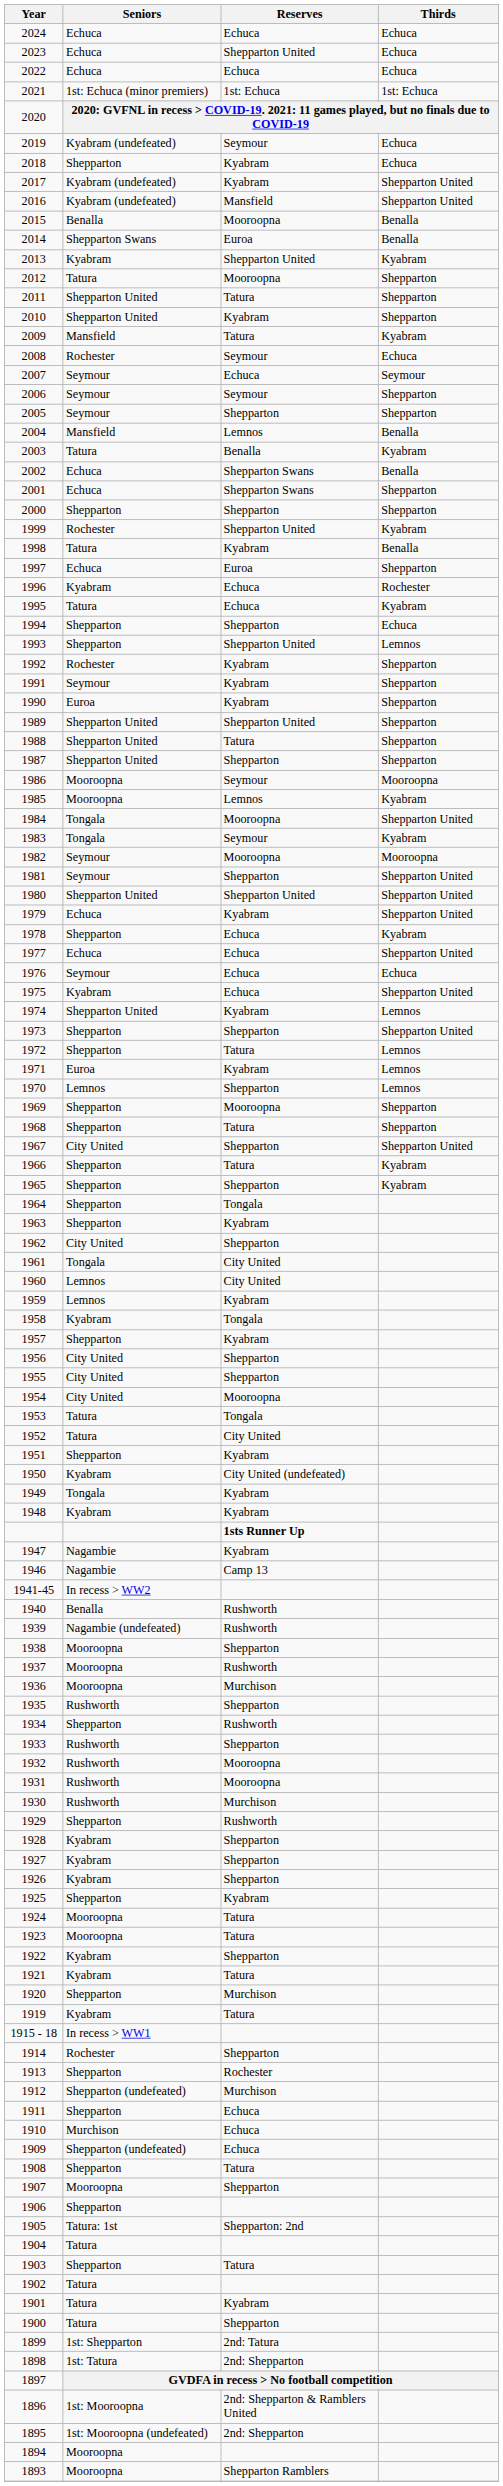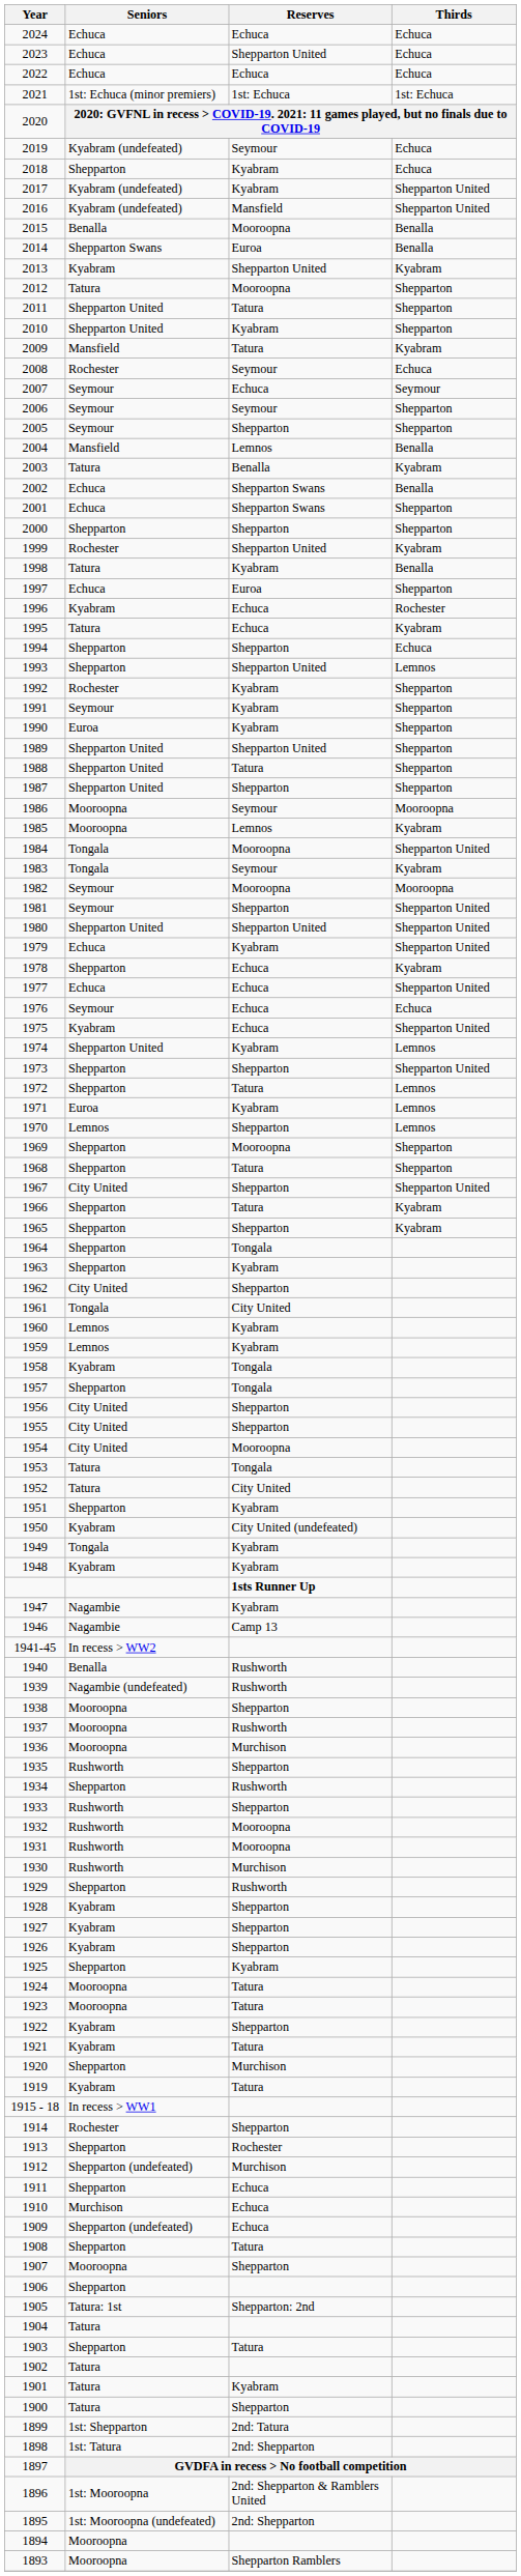 <table class="wikitable">
 <tr>
 <th width="70">Year</th>
 <th width="200">Seniors</th>
 <th width="200">Reserves</th>
 <th width="150">Thirds</th>
 </tr>
 <tr>
 <td align=center>2024</td>
 <td>Echuca</td>
 <td>Echuca</td>
 <td>Echuca</td>
 </tr>
 <tr>
 <td align=center>2023</td>
 <td>Echuca</td>
 <td>Shepparton United</td>
 <td>Echuca</td>
 </tr>
 <tr>
 <td align=center>2022</td>
 <td>Echuca</td>
 <td>Echuca</td>
 <td>Echuca</td>
 </tr>
 <tr>
 <td align=center>2021</td>
 <td>1st: Echuca (minor premiers)</td>
 <td>1st: Echuca</td>
 <td>1st: Echuca</td>
 </tr>
 <tr>
 <td align=center>2020</td>
 <th colspan="3">2020: GVFNL in recess > <a href='#'>COVID-19</a>. 2021: 11 games played, but no finals due to <a href='#'>COVID-19</a></th>
 </tr>
 <tr>
 <td align=center>2019</td>
 <td>Kyabram (undefeated)</td>
 <td>Seymour</td>
 <td>Echuca</td>
 </tr>
 <tr>
 <td align=center>2018</td>
 <td>Shepparton</td>
 <td>Kyabram</td>
 <td>Echuca</td>
 </tr>
 <tr>
 <td align=center>2017</td>
 <td>Kyabram (undefeated)</td>
 <td>Kyabram</td>
 <td>Shepparton United</td>
 </tr>
 <tr>
 <td align="center">2016</td>
 <td>Kyabram (undefeated)</td>
 <td>Mansfield</td>
 <td>Shepparton United</td>
 </tr>
 <tr>
 <td align="center">2015</td>
 <td>Benalla</td>
 <td>Mooroopna</td>
 <td>Benalla</td>
 </tr>
 <tr>
 <td align="center">2014</td>
 <td>Shepparton Swans</td>
 <td>Euroa</td>
 <td>Benalla</td>
 </tr>
 <tr>
 <td align="center">2013</td>
 <td>Kyabram</td>
 <td>Shepparton United</td>
 <td>Kyabram</td>
 </tr>
 <tr>
 <td align="center">2012</td>
 <td>Tatura</td>
 <td>Mooroopna</td>
 <td>Shepparton</td>
 </tr>
 <tr>
 <td align="center">2011</td>
 <td>Shepparton United</td>
 <td>Tatura</td>
 <td>Shepparton</td>
 </tr>
 <tr>
 <td align="center">2010</td>
 <td>Shepparton United</td>
 <td>Kyabram</td>
 <td>Shepparton</td>
 </tr>
 <tr>
 <td align="center">2009</td>
 <td>Mansfield</td>
 <td>Tatura</td>
 <td>Kyabram</td>
 </tr>
 <tr>
 <td align="center">2008</td>
 <td>Rochester</td>
 <td>Seymour</td>
 <td>Echuca</td>
 </tr>
 <tr>
 <td align="center">2007</td>
 <td>Seymour</td>
 <td>Echuca</td>
 <td>Seymour</td>
 </tr>
 <tr>
 <td align="center">2006</td>
 <td>Seymour</td>
 <td>Seymour</td>
 <td>Shepparton</td>
 </tr>
 <tr>
 <td align="center">2005</td>
 <td>Seymour</td>
 <td>Shepparton</td>
 <td>Shepparton</td>
 </tr>
 <tr>
 <td align="center">2004</td>
 <td>Mansfield</td>
 <td>Lemnos</td>
 <td>Benalla</td>
 </tr>
 <tr>
 <td align="center">2003</td>
 <td>Tatura</td>
 <td>Benalla</td>
 <td>Kyabram</td>
 </tr>
 <tr>
 <td align="center">2002</td>
 <td>Echuca</td>
 <td>Shepparton Swans</td>
 <td>Benalla</td>
 </tr>
 <tr>
 <td align="center">2001</td>
 <td>Echuca</td>
 <td>Shepparton Swans</td>
 <td>Shepparton</td>
 </tr>
 <tr>
 <td align="center">2000</td>
 <td>Shepparton</td>
 <td>Shepparton</td>
 <td>Shepparton</td>
 </tr>
 <tr>
 <td align="center">1999</td>
 <td>Rochester</td>
 <td>Shepparton United</td>
 <td>Kyabram</td>
 </tr>
 <tr>
 <td align="center">1998</td>
 <td>Tatura</td>
 <td>Kyabram</td>
 <td>Benalla</td>
 </tr>
 <tr>
 <td align="center">1997</td>
 <td>Echuca</td>
 <td>Euroa</td>
 <td>Shepparton</td>
 </tr>
 <tr>
 <td align="center">1996</td>
 <td>Kyabram</td>
 <td>Echuca</td>
 <td>Rochester</td>
 </tr>
 <tr>
 <td align="center">1995</td>
 <td>Tatura</td>
 <td>Echuca</td>
 <td>Kyabram</td>
 </tr>
 <tr>
 <td align="center">1994</td>
 <td>Shepparton</td>
 <td>Shepparton</td>
 <td>Echuca</td>
 </tr>
 <tr>
 <td align="center">1993</td>
 <td>Shepparton</td>
 <td>Shepparton United</td>
 <td>Lemnos</td>
 </tr>
 <tr>
 <td align="center">1992</td>
 <td>Rochester</td>
 <td>Kyabram</td>
 <td>Shepparton</td>
 </tr>
 <tr>
 <td align="center">1991</td>
 <td>Seymour</td>
 <td>Kyabram</td>
 <td>Shepparton</td>
 </tr>
 <tr>
 <td align="center">1990</td>
 <td>Euroa</td>
 <td>Kyabram</td>
 <td>Shepparton</td>
 </tr>
 <tr>
 <td align="center">1989</td>
 <td>Shepparton United</td>
 <td>Shepparton United</td>
 <td>Shepparton</td>
 </tr>
 <tr>
 <td align="center">1988</td>
 <td>Shepparton United</td>
 <td>Tatura</td>
 <td>Shepparton</td>
 </tr>
 <tr>
 <td align="center">1987</td>
 <td>Shepparton United</td>
 <td>Shepparton</td>
 <td>Shepparton</td>
 </tr>
 <tr>
 <td align="center">1986</td>
 <td>Mooroopna</td>
 <td>Seymour</td>
 <td>Mooroopna</td>
 </tr>
 <tr>
 <td align="center">1985</td>
 <td>Mooroopna</td>
 <td>Lemnos</td>
 <td>Kyabram</td>
 </tr>
 <tr>
 <td align="center">1984</td>
 <td>Tongala</td>
 <td>Mooroopna</td>
 <td>Shepparton United</td>
 </tr>
 <tr>
 <td align="center">1983</td>
 <td>Tongala</td>
 <td>Seymour</td>
 <td>Kyabram</td>
 </tr>
 <tr>
 <td align="center">1982</td>
 <td>Seymour</td>
 <td>Mooroopna</td>
 <td>Mooroopna</td>
 </tr>
 <tr>
 <td align="center">1981</td>
 <td>Seymour</td>
 <td>Shepparton</td>
 <td>Shepparton United</td>
 </tr>
 <tr>
 <td align="center">1980</td>
 <td>Shepparton United</td>
 <td>Shepparton United</td>
 <td>Shepparton United</td>
 </tr>
 <tr>
 <td align="center">1979</td>
 <td>Echuca</td>
 <td>Kyabram</td>
 <td>Shepparton United</td>
 </tr>
 <tr>
 <td align="center">1978</td>
 <td>Shepparton</td>
 <td>Echuca</td>
 <td>Kyabram</td>
 </tr>
 <tr>
 <td align="center">1977</td>
 <td>Echuca</td>
 <td>Echuca</td>
 <td>Shepparton United</td>
 </tr>
 <tr>
 <td align="center">1976</td>
 <td>Seymour</td>
 <td>Echuca</td>
 <td>Echuca</td>
 </tr>
 <tr>
 <td align="center">1975</td>
 <td>Kyabram</td>
 <td>Echuca</td>
 <td>Shepparton United</td>
 </tr>
 <tr>
 <td align="center">1974</td>
 <td>Shepparton United</td>
 <td>Kyabram</td>
 <td>Lemnos</td>
 </tr>
 <tr>
 <td align="center">1973</td>
 <td>Shepparton</td>
 <td>Shepparton</td>
 <td>Shepparton United</td>
 </tr>
 <tr>
 <td align="center">1972</td>
 <td>Shepparton</td>
 <td>Tatura</td>
 <td>Lemnos</td>
 </tr>
 <tr>
 <td align="center">1971</td>
 <td>Euroa</td>
 <td>Kyabram</td>
 <td>Lemnos</td>
 </tr>
 <tr>
 <td align="center">1970</td>
 <td>Lemnos</td>
 <td>Shepparton</td>
 <td>Lemnos</td>
 </tr>
 <tr>
 <td align="center">1969</td>
 <td>Shepparton</td>
 <td>Mooroopna</td>
 <td>Shepparton</td>
 </tr>
 <tr>
 <td align="center">1968</td>
 <td>Shepparton</td>
 <td>Tatura</td>
 <td>Shepparton</td>
 </tr>
 <tr>
 <td align="center">1967</td>
 <td>City United</td>
 <td>Shepparton</td>
 <td>Shepparton United</td>
 </tr>
 <tr>
 <td align="center">1966</td>
 <td>Shepparton</td>
 <td>Tatura</td>
 <td>Kyabram</td>
 </tr>
 <tr>
 <td align="center">1965</td>
 <td>Shepparton</td>
 <td>Shepparton</td>
 <td>Kyabram</td>
 </tr>
 <tr>
 <td align="center">1964</td>
 <td>Shepparton</td>
 <td>Tongala</td>
 <td></td>
 </tr>
 <tr>
 <td align="center">1963</td>
 <td>Shepparton</td>
 <td>Kyabram</td>
 <td></td>
 </tr>
 <tr>
 <td align="center">1962</td>
 <td>City United</td>
 <td>Shepparton</td>
 <td></td>
 </tr>
 <tr>
 <td align="center">1961</td>
 <td>Tongala</td>
 <td>City United</td>
 <td></td>
 </tr>
 <tr>
 <td align="center">1960</td>
 <td>Lemnos</td>
-<td>City United</td>
+<td>Kyabram</td>
 <td></td>
 </tr>
 <tr>
 <td align="center">1959</td>
 <td>Lemnos</td>
 <td>Kyabram</td>
 <td></td>
 </tr>
 <tr>
 <td align="center">1958</td>
 <td>Kyabram</td>
 <td>Tongala</td>
 <td></td>
 </tr>
 <tr>
 <td align="center">1957</td>
 <td>Shepparton</td>
-<td>Kyabram</td>
+<td>Tongala</td>
 <td></td>
 </tr>
 <tr>
 <td align="center">1956</td>
 <td>City United</td>
 <td>Shepparton</td>
 <td></td>
 </tr>
 <tr>
 <td align="center">1955</td>
 <td>City United</td>
 <td>Shepparton</td>
 <td></td>
 </tr>
 <tr>
 <td align="center">1954</td>
 <td>City United</td>
 <td>Mooroopna</td>
 <td></td>
 </tr>
 <tr>
 <td align="center">1953</td>
 <td>Tatura</td>
 <td>Tongala</td>
 <td></td>
 </tr>
 <tr>
 <td align="center">1952</td>
 <td>Tatura</td>
 <td>City United</td>
 <td></td>
 </tr>
 <tr>
 <td align="center">1951</td>
 <td>Shepparton</td>
 <td>Kyabram</td>
 <td></td>
 </tr>
 <tr>
 <td align="center">1950</td>
 <td>Kyabram</td>
 <td>City United (undefeated)</td>
 <td></td>
 </tr>
 <tr>
 <td align="center">1949</td>
 <td>Tongala</td>
 <td>Kyabram</td>
 <td></td>
 </tr>
 <tr>
 <td align="center">1948</td>
 <td>Kyabram</td>
 <td>Kyabram</td>
 <td></td>
 </tr>
 <tr>
 <td align=center></td>
 <td></td>
 <td><strong>1sts Runner Up</strong></td>
 <td></td>
 </tr>
 <tr>
 <td align="center">1947</td>
 <td>Nagambie</td>
 <td>Kyabram</td>
 <td></td>
 </tr>
 <tr>
 <td align="center">1946</td>
 <td>Nagambie</td>
 <td>Camp 13</td>
 <td></td>
 </tr>
 <tr>
 <td align="center">1941-45</td>
 <td>In recess > <a href='#'>WW2</a></td>
 <td></td>
 <td></td>
 </tr>
 <tr>
 <td align="center">1940</td>
 <td>Benalla</td>
 <td>Rushworth</td>
 <td></td>
 </tr>
 <tr>
 <td align="center">1939</td>
 <td>Nagambie (undefeated)</td>
 <td>Rushworth</td>
 <td></td>
 </tr>
 <tr>
 <td align="center">1938</td>
 <td>Mooroopna</td>
 <td>Shepparton</td>
 <td></td>
 </tr>
 <tr>
 <td align="center">1937</td>
 <td>Mooroopna</td>
 <td>Rushworth</td>
 <td></td>
 </tr>
 <tr>
 <td align="center">1936</td>
 <td>Mooroopna</td>
 <td>Murchison</td>
 <td></td>
 </tr>
 <tr>
 <td align="center">1935</td>
 <td>Rushworth</td>
 <td>Shepparton</td>
 <td></td>
 </tr>
 <tr>
 <td align="center">1934</td>
 <td>Shepparton</td>
 <td>Rushworth</td>
 <td></td>
 </tr>
 <tr>
 <td align="center">1933</td>
 <td>Rushworth</td>
 <td>Shepparton</td>
 <td></td>
 </tr>
 <tr>
 <td align="center">1932</td>
 <td>Rushworth</td>
 <td>Mooroopna</td>
 <td></td>
 </tr>
 <tr>
 <td align="center">1931</td>
 <td>Rushworth</td>
 <td>Mooroopna</td>
 <td></td>
 </tr>
 <tr>
 <td align="center">1930</td>
 <td>Rushworth</td>
 <td>Murchison</td>
 <td></td>
 </tr>
 <tr>
 <td align="center">1929</td>
 <td>Shepparton</td>
 <td>Rushworth</td>
 <td></td>
 </tr>
 <tr>
 <td align="center">1928</td>
 <td>Kyabram</td>
 <td>Shepparton</td>
 <td></td>
 </tr>
 <tr>
 <td align="center">1927</td>
 <td>Kyabram</td>
 <td>Shepparton</td>
 <td></td>
 </tr>
 <tr>
 <td align="center">1926</td>
 <td>Kyabram</td>
 <td>Shepparton</td>
 <td></td>
 </tr>
 <tr>
 <td align="center">1925</td>
 <td>Shepparton</td>
 <td>Kyabram</td>
 <td></td>
 </tr>
 <tr>
 <td align="center">1924</td>
 <td>Mooroopna</td>
 <td>Tatura</td>
 <td></td>
 </tr>
 <tr>
 <td align="center">1923</td>
 <td>Mooroopna</td>
 <td>Tatura</td>
 <td></td>
 </tr>
 <tr>
 <td align="center">1922</td>
 <td>Kyabram</td>
 <td>Shepparton</td>
 <td></td>
 </tr>
 <tr>
 <td align="center">1921</td>
 <td>Kyabram</td>
 <td>Tatura</td>
 <td></td>
 </tr>
 <tr>
 <td align="center">1920</td>
 <td>Shepparton</td>
 <td>Murchison</td>
 <td></td>
 </tr>
 <tr>
 <td align="center">1919</td>
 <td>Kyabram</td>
 <td>Tatura</td>
 <td></td>
 </tr>
 <tr>
 <td align="center">1915 - 18</td>
 <td>In recess > <a href='#'>WW1</a></td>
 <td></td>
 <td></td>
 </tr>
 <tr>
 <td align="center">1914</td>
 <td>Rochester</td>
 <td>Shepparton</td>
 <td></td>
 </tr>
 <tr>
 <td align="center">1913</td>
 <td>Shepparton</td>
 <td>Rochester</td>
 <td></td>
 </tr>
 <tr>
 <td align="center">1912</td>
 <td>Shepparton (undefeated)</td>
 <td>Murchison</td>
 <td></td>
 </tr>
 <tr>
 <td align="center">1911</td>
 <td>Shepparton</td>
 <td>Echuca</td>
 <td></td>
 </tr>
 <tr>
 <td align="center">1910</td>
 <td>Murchison</td>
 <td>Echuca</td>
 <td></td>
 </tr>
 <tr>
 <td align="center">1909</td>
 <td>Shepparton (undefeated)</td>
 <td>Echuca</td>
 <td></td>
 </tr>
 <tr>
 <td align="center">1908</td>
 <td>Shepparton</td>
 <td>Tatura</td>
 <td></td>
 </tr>
 <tr>
 <td align="center">1907</td>
 <td>Mooroopna</td>
 <td>Shepparton</td>
 <td></td>
 </tr>
 <tr>
 <td align="center">1906</td>
 <td>Shepparton</td>
 <td></td>
 <td></td>
 </tr>
 <tr>
 <td align="center">1905</td>
 <td>Tatura: 1st</td>
 <td>Shepparton: 2nd</td>
 <td></td>
 </tr>
 <tr>
 <td align="center">1904</td>
 <td>Tatura</td>
 <td></td>
 <td></td>
 </tr>
 <tr>
 <td align="center">1903</td>
 <td>Shepparton</td>
 <td>Tatura</td>
 <td></td>
 </tr>
 <tr>
 <td align="center">1902</td>
 <td>Tatura</td>
 <td></td>
 <td></td>
 </tr>
 <tr>
 <td align="center">1901</td>
 <td>Tatura</td>
 <td>Kyabram</td>
 <td></td>
 </tr>
 <tr>
 <td align="center">1900</td>
 <td>Tatura</td>
 <td>Shepparton</td>
 <td></td>
 </tr>
 <tr>
 <td align="center">1899</td>
 <td>1st: Shepparton</td>
 <td>2nd: Tatura</td>
 <td></td>
 </tr>
 <tr>
 <td align="center">1898</td>
 <td>1st: Tatura</td>
 <td>2nd: Shepparton</td>
 <td></td>
 </tr>
 <tr>
 <td align="center">1897</td>
 <th colspan="3">GVDFA in recess > No football competition</th>
 </tr>
 <tr>
 <td align="center">1896</td>
 <td>1st: Mooroopna</td>
 <td>2nd: Shepparton & Ramblers United</td>
 <td></td>
 </tr>
 <tr>
 <td align="center">1895</td>
 <td>1st: Mooroopna (undefeated)</td>
 <td>2nd: Shepparton</td>
 <td></td>
 </tr>
 <tr>
 <td align="center">1894</td>
 <td>Mooroopna</td>
 <td></td>
 <td></td>
 </tr>
 <tr>
 <td align="center">1893</td>
 <td>Mooroopna</td>
 <td>Shepparton Ramblers</td>
 <td></td>
 </tr>
 <tr>
 </tr>
 </table>
